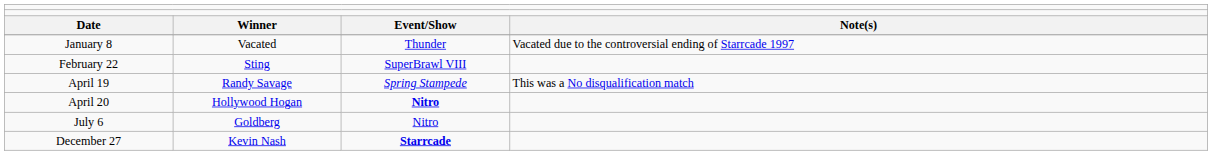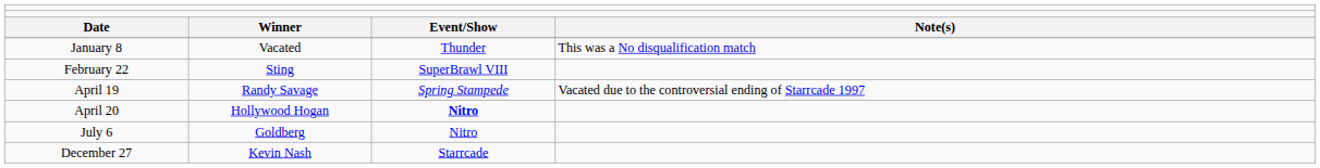 <table class="wikitable" style="text-align:center; width:100%;">
 <tr>
 <td colspan="5"></td>
 </tr>
 <tr>
 <td colspan="5"><strong></strong></td>
 </tr>
 <tr>
 <th width="14%">Date</th>
 <th width="14%">Winner</th>
 <th width="14%">Event/Show</th>
 <th width="58%">Note(s)</th>
 </tr>
 <tr>
 </tr>
 <tr>
 <td>January 8</td>
 <td>Vacated</td>
 <td><a href='#'>Thunder</a></td>
-<td align="left">Vacated due to the controversial ending of <a href='#'>Starrcade 1997</a></td>
+<td align="left">This was a <a href='#'>No disqualification match</a></td>
 </tr>
 <tr>
 <td>February 22</td>
 <td><a href='#'>Sting</a></td>
 <td><a href='#'>SuperBrawl VIII</a></td>
 <td align="left"></td>
 </tr>
 <tr>
 <td>April 19</td>
 <td><a href='#'>Randy Savage</a></td>
 <td><em><a href='#'>Spring Stampede</a></em></td>
-<td align="left">This was a <a href='#'>No disqualification match</a></td>
+<td align="left">Vacated due to the controversial ending of <a href='#'>Starrcade 1997</a></td>
 </tr>
 <tr>
 <td>April 20</td>
 <td><a href='#'>Hollywood Hogan</a></td>
 <td><strong><a href='#'>Nitro</a></strong></td>
 <td align="left"></td>
 </tr>
 <tr>
 <td>July 6</td>
 <td><a href='#'>Goldberg</a></td>
 <td><a href='#'>Nitro</a></td>
 <td align="left"></td>
 </tr>
 <tr>
 <td>December 27</td>
 <td><a href='#'>Kevin Nash</a></td>
-<td><strong><a href='#'>Starrcade</a></strong></td>
+<td><a href='#'>Starrcade</a></td>
 <td align="left"></td>
 </tr>
 </table>
